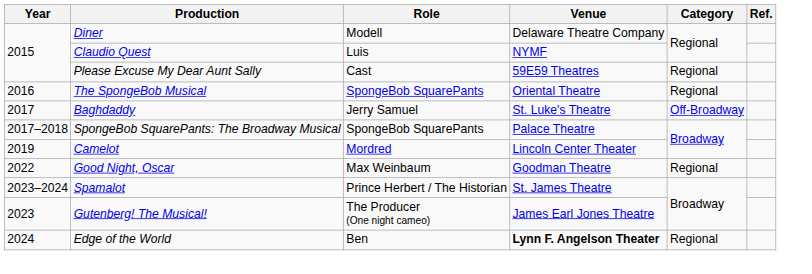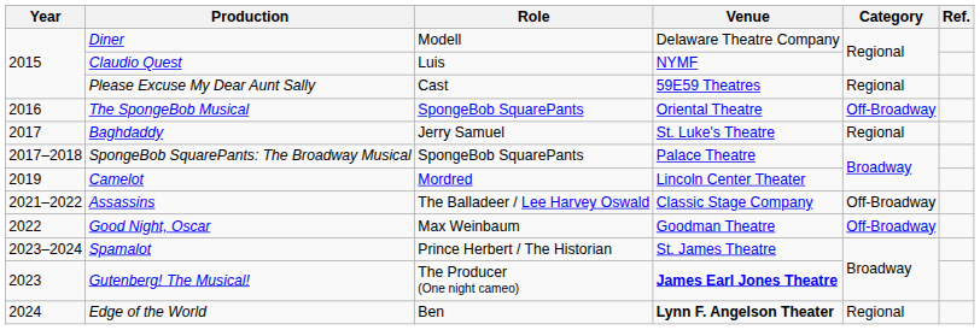 <table class="wikitable sortable">
 <tr>
 <th>Year</th>
 <th>Production</th>
 <th>Role</th>
 <th>Venue</th>
 <th class="unsortable">Category</th>
 <th>Ref.</th>
 </tr>
 <tr>
 <td rowspan=3>2015</td>
 <td><em><a href='#'>Diner</a></em></td>
 <td>Modell</td>
 <td>Delaware Theatre Company</td>
 <td rowspan=2>Regional</td>
 <td></td>
 </tr>
 <tr>
 <td><em><a href='#'>Claudio Quest</a></em></td>
 <td>Luis</td>
 <td><a href='#'>NYMF</a></td>
 <td></td>
 </tr>
 <tr>
 <td><em>Please Excuse My Dear Aunt Sally</em></td>
 <td>Cast</td>
 <td><a href='#'>59E59 Theatres</a></td>
 <td>Regional</td>
 <td></td>
 </tr>
 <tr>
 <td>2016</td>
 <td><em><a href='#'>The SpongeBob Musical</a></em></td>
 <td><a href='#'>SpongeBob SquarePants</a></td>
 <td><a href='#'>Oriental Theatre</a></td>
-<td>Regional</td>
+<td><a href='#'>Off-Broadway</a></td>
 <td></td>
 </tr>
 <tr>
 <td>2017</td>
 <td><em><a href='#'>Baghdaddy</a></em></td>
 <td>Jerry Samuel</td>
 <td><a href='#'>St. Luke's Theatre</a></td>
-<td><a href='#'>Off-Broadway</a></td>
+<td>Regional</td>
 <td></td>
 </tr>
 <tr>
 <td>2017–2018</td>
 <td><em>SpongeBob SquarePants: The Broadway Musical</em></td>
 <td>SpongeBob SquarePants</td>
 <td><a href='#'>Palace Theatre</a></td>
 <td rowspan=2><a href='#'>Broadway</a></td>
 <td></td>
 </tr>
 <tr>
 <td>2019</td>
 <td><em><a href='#'>Camelot</a></em></td>
 <td><a href='#'>Mordred</a></td>
 <td><a href='#'>Lincoln Center Theater</a></td>
 <td></td>
 </tr>
 <tr>
+<td>2021–2022</td>
+<td><em><a href='#'>Assassins</a></em></td>
+<td>The Balladeer / <a href='#'>Lee Harvey Oswald</a></td>
+<td><a href='#'>Classic Stage Company</a></td>
+<td>Off-Broadway</td>
+<td></td>
+</tr>
+<tr>
 <td>2022</td>
 <td><em><a href='#'>Good Night, Oscar</a></em></td>
 <td>Max Weinbaum</td>
 <td><a href='#'>Goodman Theatre</a></td>
-<td>Regional</td>
+<td><a href='#'>Off-Broadway</a></td>
 <td></td>
 </tr>
 <tr>
 <td>2023–2024</td>
 <td><em><a href='#'>Spamalot</a></em></td>
 <td>Prince Herbert / The Historian</td>
 <td><a href='#'>St. James Theatre</a></td>
 <td rowspan="2">Broadway</td>
 <td></td>
 </tr>
 <tr>
 <td>2023</td>
 <td><em><a href='#'>Gutenberg! The Musical!</a></em></td>
 <td>The Producer <br><small>(One night cameo)</small></td>
-<td><a href='#'>James Earl Jones Theatre</a></td>
+<td><strong><a href='#'>James Earl Jones Theatre</a></strong></td>
 <td></td>
 </tr>
 <tr>
 <td>2024</td>
 <td><em>Edge of the World</em></td>
 <td>Ben</td>
 <td><strong>Lynn F. Angelson Theater</strong></td>
 <td>Regional</td>
 <td></td>
 </tr>
 </table>
